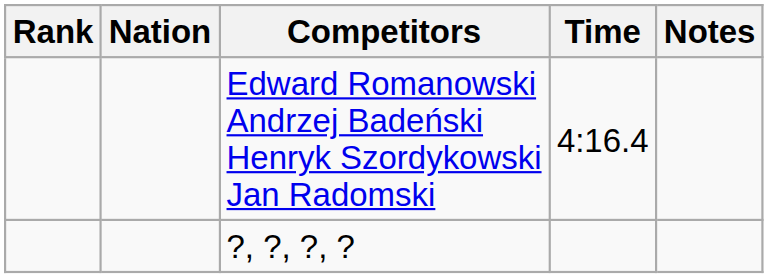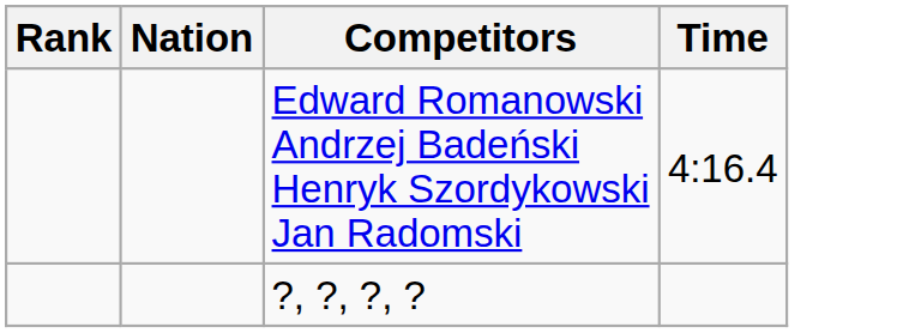 <table class="wikitable sortable" style="text-align:center; font-size:95%">
 <tr>
 <th>Rank</th>
 <th>Nation</th>
 <th>Competitors</th>
 <th>Time</th>
-<th>Notes</th>
 </tr>
 <tr>
 <td></td>
 <td align=left></td>
 <td align=left><a href='#'>Edward Romanowski</a><br><a href='#'>Andrzej Badeński</a><br><a href='#'>Henryk Szordykowski</a><br><a href='#'>Jan Radomski</a></td>
 <td>4:16.4</td>
-<td></td>
 </tr>
 <tr>
 <td></td>
 <td align=left></td>
 <td align=left>?, ?, ?, ?</td>
 <td></td>
-<td></td>
 </tr>
 </table>
